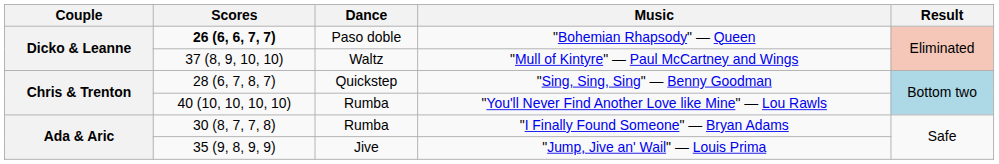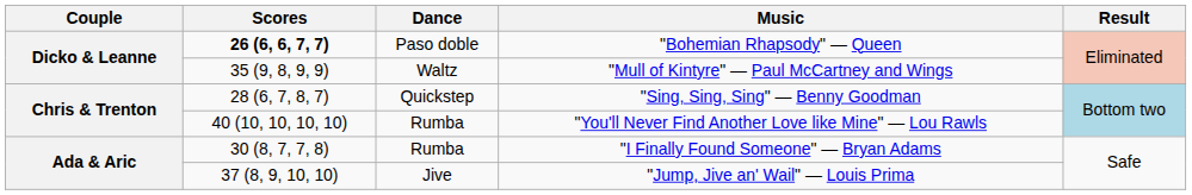 <table class="wikitable sortable" style="text-align:center; width: 90%">
 <tr>
 <th scope="col">Couple</th>
 <th scope="col">Scores</th>
 <th scope="col" class="unsortable">Dance</th>
 <th scope="col" class="unsortable">Music</th>
 <th scope="col" class="unsortable">Result</th>
 </tr>
 <tr>
 <th scope="row" rowspan=2>Dicko & Leanne</th>
 <td><strong>26 (6, 6, 7, 7)</strong></td>
 <td>Paso doble</td>
 <td>"<a href='#'>Bohemian Rhapsody</a>" — <a href='#'>Queen</a></td>
 <td rowspan=2 bgcolor="f4c7b8">Eliminated</td>
 </tr>
 <tr>
-<td>37 (8, 9, 10, 10)</td>
+<td>35 (9, 8, 9, 9)</td>
 <td>Waltz</td>
 <td>"<a href='#'>Mull of Kintyre</a>" — <a href='#'>Paul McCartney and Wings</a></td>
 </tr>
 <tr>
 <th scope="row" rowspan=2>Chris & Trenton</th>
 <td>28 (6, 7, 8, 7)</td>
 <td>Quickstep</td>
 <td>"<a href='#'>Sing, Sing, Sing</a>" — <a href='#'>Benny Goodman</a></td>
 <td rowspan=2 bgcolor="lightblue">Bottom two</td>
 </tr>
 <tr>
 <td>40 (10, 10, 10, 10)</td>
 <td>Rumba</td>
 <td>"<a href='#'>You'll Never Find Another Love like Mine</a>" — <a href='#'>Lou Rawls</a></td>
 </tr>
 <tr>
 <th scope="row" rowspan=2>Ada & Aric</th>
 <td>30 (8, 7, 7, 8)</td>
 <td>Rumba</td>
 <td>"<a href='#'>I Finally Found Someone</a>" — <a href='#'>Bryan Adams</a></td>
 <td rowspan=2>Safe</td>
 </tr>
 <tr>
-<td>35 (9, 8, 9, 9)</td>
+<td>37 (8, 9, 10, 10)</td>
 <td>Jive</td>
 <td>"<a href='#'>Jump, Jive an' Wail</a>" — <a href='#'>Louis Prima</a></td>
 </tr>
 </table>
